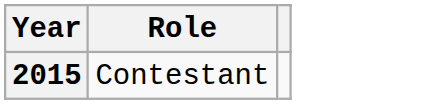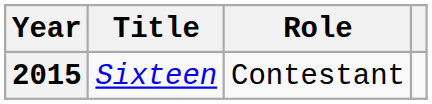 <table class="wikitable plainrowheaders">
 <tr>
 <th scope="col">Year</th>
+<th scope="col">Title</th>
 <th scope="col">Role</th>
 <th scope="col" class="unsortable"></th>
 </tr>
 <tr>
 <th scope="row">2015</th>
+<td><em><a href='#'>Sixteen</a></em></td>
 <td>Contestant</td>
 <td style="text-align:center"></td>
 </tr>
 </table>
